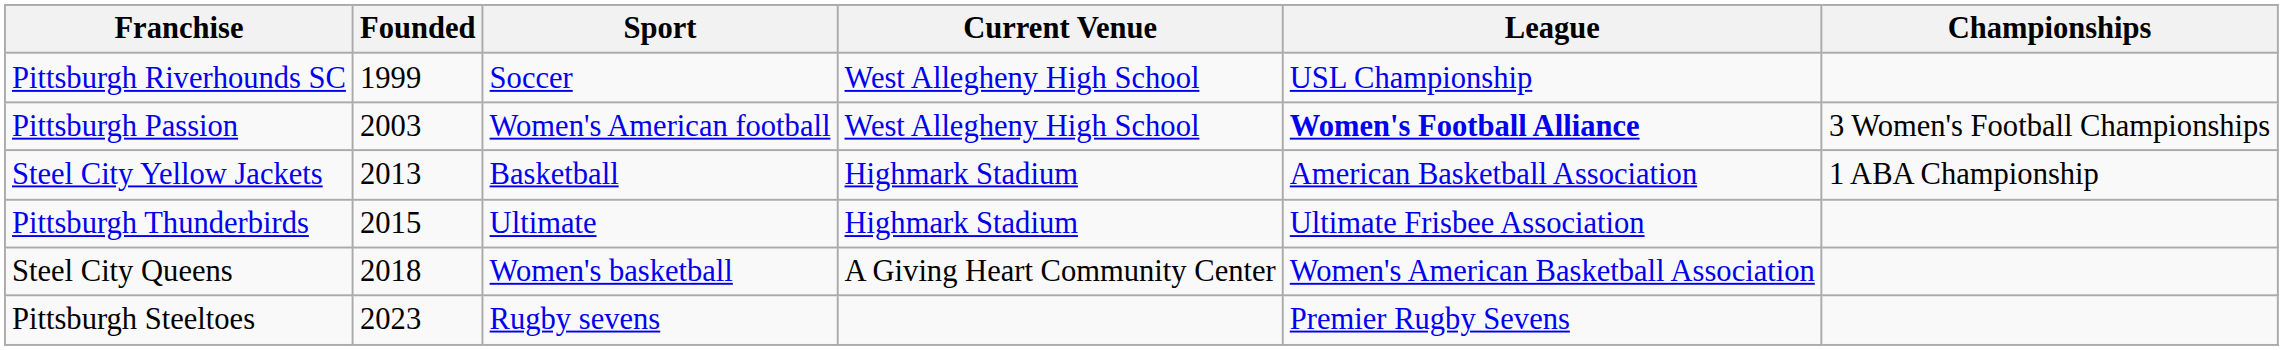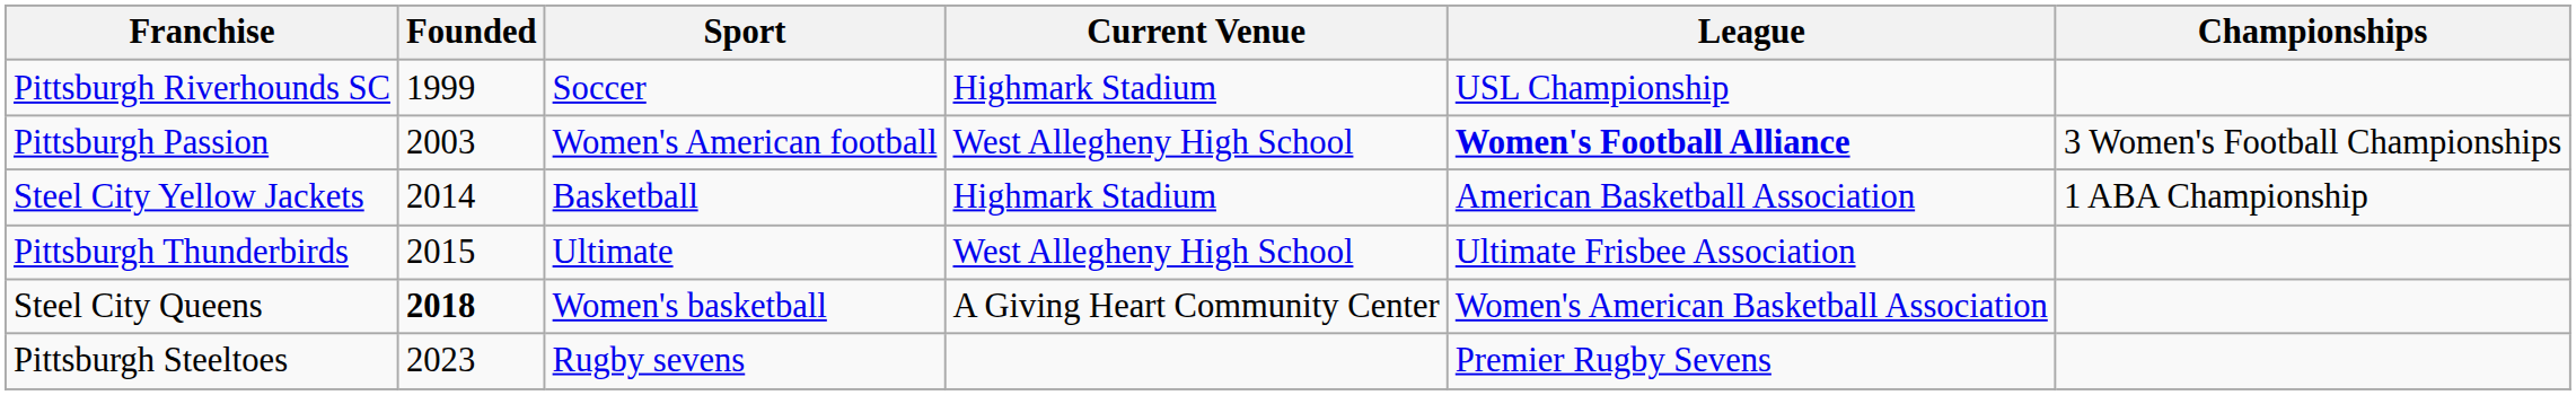 <table class="sortable wikitable">
 <tr>
 <th>Franchise</th>
 <th>Founded</th>
 <th>Sport</th>
 <th>Current Venue</th>
 <th>League</th>
 <th>Championships</th>
 </tr>
 <tr>
 <td><a href='#'>Pittsburgh Riverhounds SC</a></td>
 <td>1999</td>
 <td><a href='#'>Soccer</a></td>
-<td><a href='#'>West Allegheny High School</a></td>
+<td><a href='#'>Highmark Stadium</a></td>
 <td><a href='#'>USL Championship</a></td>
 <td></td>
 </tr>
 <tr>
 <td><a href='#'>Pittsburgh Passion</a></td>
 <td>2003</td>
 <td><a href='#'>Women's American football</a></td>
 <td><a href='#'>West Allegheny High School</a></td>
 <td><strong><a href='#'>Women's Football Alliance</a></strong></td>
 <td>3 Women's Football Championships</td>
 </tr>
 <tr>
 <td><a href='#'>Steel City Yellow Jackets</a></td>
-<td>2013</td>
+<td>2014</td>
 <td><a href='#'>Basketball</a></td>
 <td><a href='#'>Highmark Stadium</a></td>
 <td><a href='#'>American Basketball Association</a></td>
 <td>1 ABA Championship</td>
 </tr>
 <tr>
 <td><a href='#'>Pittsburgh Thunderbirds</a></td>
 <td>2015</td>
 <td><a href='#'>Ultimate</a></td>
-<td><a href='#'>Highmark Stadium</a></td>
+<td><a href='#'>West Allegheny High School</a></td>
 <td><a href='#'>Ultimate Frisbee Association</a></td>
 <td></td>
 </tr>
 <tr>
 <td>Steel City Queens</td>
-<td>2018</td>
+<td><strong>2018</strong></td>
 <td><a href='#'>Women's basketball</a></td>
 <td>A Giving Heart Community Center</td>
 <td><a href='#'>Women's American Basketball Association</a></td>
 <td></td>
 </tr>
 <tr>
 <td>Pittsburgh Steeltoes</td>
 <td>2023</td>
 <td><a href='#'>Rugby sevens</a></td>
 <td></td>
 <td><a href='#'>Premier Rugby Sevens</a></td>
 <td></td>
 </tr>
 </table>
